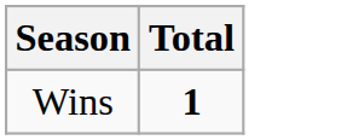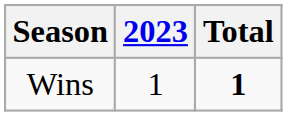 <table class=wikitable style=font-size:96%>
 <tr>
 <th>Season</th>
+<th><a href='#'>2023</a></th>
 <th><strong>Total</strong></th>
 </tr>
 <tr align=center>
 <td>Wins</td>
+<td>1</td>
 <td><strong>1</strong></td>
 </tr>
 </table>
